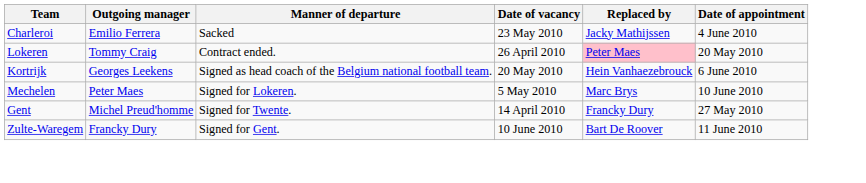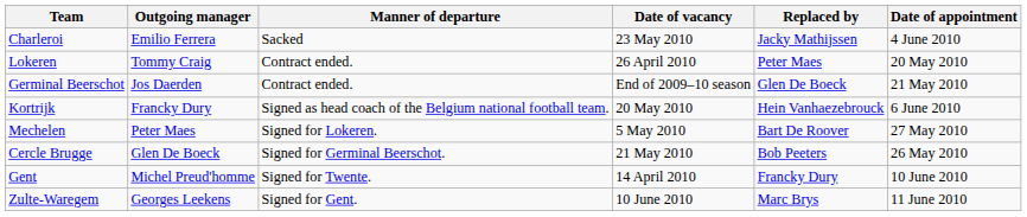 <table class="wikitable">
 <tr>
 <th>Team</th>
 <th>Outgoing manager</th>
 <th>Manner of departure</th>
 <th>Date of vacancy</th>
 <th>Replaced by</th>
 <th>Date of appointment</th>
 </tr>
 <tr>
 <td><a href='#'>Charleroi</a></td>
 <td> <a href='#'>Emilio Ferrera</a></td>
 <td>Sacked</td>
 <td>23 May 2010</td>
 <td> <a href='#'>Jacky Mathijssen</a></td>
 <td>4 June 2010</td>
 </tr>
 <tr>
 <td><a href='#'>Lokeren</a></td>
 <td> <a href='#'>Tommy Craig</a></td>
 <td>Contract ended.</td>
 <td>26 April 2010</td>
-<td style="background: pink;"> <a href='#'>Peter Maes</a></td>
+<td> <a href='#'>Peter Maes</a></td>
 <td>20 May 2010</td>
 </tr>
 <tr>
+<td><a href='#'>Germinal Beerschot</a></td>
+<td> <a href='#'>Jos Daerden</a></td>
+<td>Contract ended.</td>
+<td>End of 2009–10 season</td>
+<td> <a href='#'>Glen De Boeck</a></td>
+<td>21 May 2010</td>
+</tr>
+<tr>
 <td><a href='#'>Kortrijk</a></td>
-<td> <a href='#'>Georges Leekens</a></td>
+<td> <a href='#'>Francky Dury</a></td>
 <td>Signed as head coach of the <a href='#'>Belgium national football team</a>.</td>
 <td>20 May 2010</td>
 <td> <a href='#'>Hein Vanhaezebrouck</a></td>
 <td>6 June 2010</td>
 </tr>
 <tr>
 <td><a href='#'>Mechelen</a></td>
 <td> <a href='#'>Peter Maes</a></td>
 <td>Signed for <a href='#'>Lokeren</a>.</td>
 <td>5 May 2010</td>
-<td> <a href='#'>Marc Brys</a></td>
-<td>10 June 2010</td>
+<td> <a href='#'>Bart De Roover</a></td>
+<td>27 May 2010</td>
+</tr>
+<tr>
+<td><a href='#'>Cercle Brugge</a></td>
+<td> <a href='#'>Glen De Boeck</a></td>
+<td>Signed for <a href='#'>Germinal Beerschot</a>.</td>
+<td>21 May 2010</td>
+<td> <a href='#'>Bob Peeters</a></td>
+<td>26 May 2010</td>
 </tr>
 <tr>
 <td><a href='#'>Gent</a></td>
 <td> <a href='#'>Michel Preud'homme</a></td>
 <td>Signed for  <a href='#'>Twente</a>.</td>
 <td>14 April 2010</td>
 <td> <a href='#'>Francky Dury</a></td>
-<td>27 May 2010</td>
+<td>10 June 2010</td>
 </tr>
 <tr>
 <td><a href='#'>Zulte-Waregem</a></td>
-<td> <a href='#'>Francky Dury</a></td>
+<td> <a href='#'>Georges Leekens</a></td>
 <td>Signed for <a href='#'>Gent</a>.</td>
 <td>10 June 2010</td>
-<td> <a href='#'>Bart De Roover</a></td>
+<td> <a href='#'>Marc Brys</a></td>
 <td>11 June 2010</td>
 </tr>
 </table>
